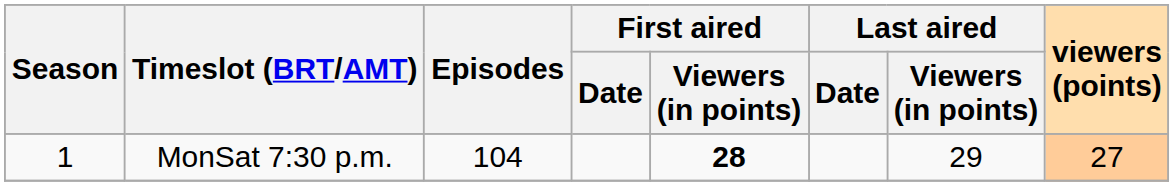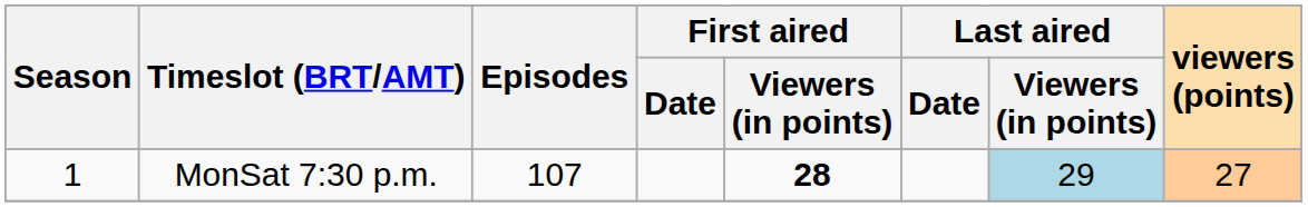 <table class="wikitable" style="text-align: center">
 <tr>
 <th scope="col" rowspan="2">Season</th>
 <th scope="col" rowspan="2">Timeslot (<a href='#'>BRT</a>/<a href='#'>AMT</a>)</th>
 <th scope="col" rowspan="2" colspan="1">Episodes</th>
 <th scope="col" colspan="2">First aired</th>
 <th scope="col" colspan="2">Last aired</th>
 <th style="background:#ffdead;" rowspan="2"> viewers <br> (points)</th>
 </tr>
 <tr>
 <th scope="col">Date</th>
 <th scope="col">Viewers<br>(in points)</th>
 <th scope="col">Date</th>
 <th scope="col">Viewers<br>(in points)</th>
 </tr>
 <tr>
 <td>1</td>
 <td>MonSat 7:30 p.m.</td>
-<td>104</td>
+<td>107</td>
 <td></td>
 <td><strong>28</strong></td>
 <td></td>
-<td>29</td>
+<td style="background: lightblue;">29</td>
 <td style="background:#fc9;">27</td>
 </tr>
 <tr>
 </tr>
 </table>
